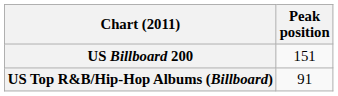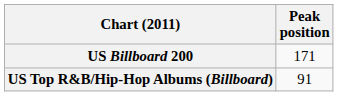 <table class="wikitable sortable plainrowheaders">
 <tr>
 <th scope="col">Chart (2011)</th>
 <th scope="col">Peak<br>position</th>
 </tr>
 <tr>
 <th scope="row">US <em>Billboard</em> 200</th>
-<td style="text-align:center;">151</td>
+<td style="text-align:center;">171</td>
 </tr>
 <tr>
 <th scope="row">US Top R&B/Hip-Hop Albums (<em>Billboard</em>)</th>
 <td style="text-align:center;">91</td>
 </tr>
 </table>
